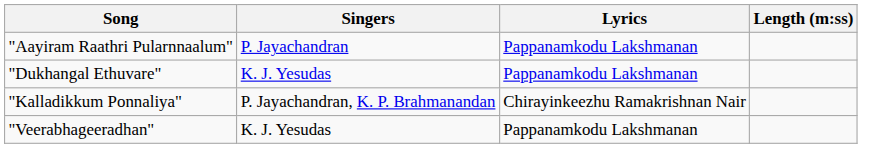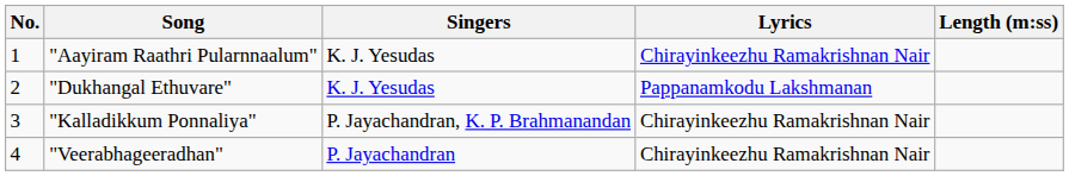 <table class="wikitable" style="font-size:95%;">
 <tr>
+<th>No.</th>
 <th>Song</th>
 <th>Singers</th>
 <th>Lyrics</th>
 <th>Length (m:ss)</th>
 </tr>
 <tr>
+<td>1</td>
 <td>"Aayiram Raathri Pularnnaalum"</td>
-<td><a href='#'>P. Jayachandran</a></td>
-<td><a href='#'>Pappanamkodu Lakshmanan</a></td>
+<td>K. J. Yesudas</td>
+<td><a href='#'>Chirayinkeezhu Ramakrishnan Nair</a></td>
 <td></td>
 </tr>
 <tr>
+<td>2</td>
 <td>"Dukhangal Ethuvare"</td>
 <td><a href='#'>K. J. Yesudas</a></td>
 <td><a href='#'>Pappanamkodu Lakshmanan</a></td>
 <td></td>
 </tr>
 <tr>
+<td>3</td>
 <td>"Kalladikkum Ponnaliya"</td>
 <td>P. Jayachandran, <a href='#'>K. P. Brahmanandan</a></td>
 <td>Chirayinkeezhu Ramakrishnan Nair</td>
 <td></td>
 </tr>
 <tr>
+<td>4</td>
 <td>"Veerabhageeradhan"</td>
-<td>K. J. Yesudas</td>
-<td>Pappanamkodu Lakshmanan</td>
+<td><a href='#'>P. Jayachandran</a></td>
+<td>Chirayinkeezhu Ramakrishnan Nair</td>
 <td></td>
 </tr>
 </table>
